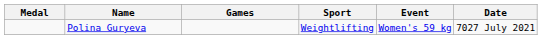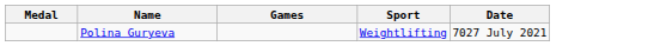 <table class="wikitable sortable">
 <tr>
 <th style="width:6em">Medal</th>
 <th style="width:12em">Name</th>
 <th style="width:12em">Games</th>
 <th>Sport</th>
-<th>Event</th>
 <th>Date</th>
 </tr>
 <tr>
 <td></td>
 <td><a href='#'>Polina Guryeva</a></td>
 <td></td>
 <td> <a href='#'>Weightlifting</a></td>
-<td><a href='#'>Women's 59 kg</a></td>
 <td><span>70</span>27 July 2021</td>
 </tr>
 </table>
